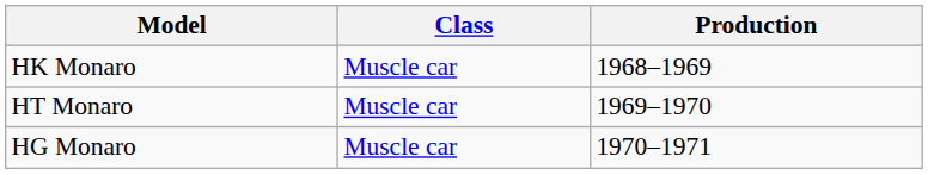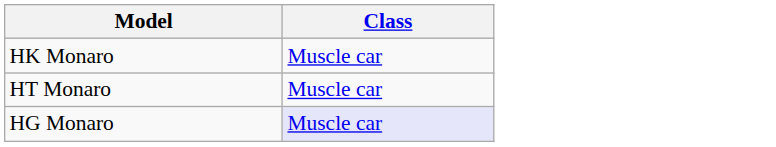 <table class="wikitable">
 <tr>
 <th style="width:200px;">Model</th>
 <th style="width:150px;"><a href='#'>Class</a></th>
-<th style="width:200px;">Production</th>
 </tr>
 <tr>
 <td valign="top">HK Monaro</td>
 <td valign="top"><a href='#'>Muscle car</a></td>
-<td valign="top">1968–1969</td>
 </tr>
 <tr>
 <td valign="top">HT Monaro</td>
 <td valign="top"><a href='#'>Muscle car</a></td>
-<td valign="top">1969–1970</td>
 </tr>
 <tr>
 <td valign="top">HG Monaro</td>
-<td valign="top"><a href='#'>Muscle car</a></td>
-<td valign="top">1970–1971</td>
+<td valign="top" style="background: lavender;"><a href='#'>Muscle car</a></td>
 </tr>
 </table>
